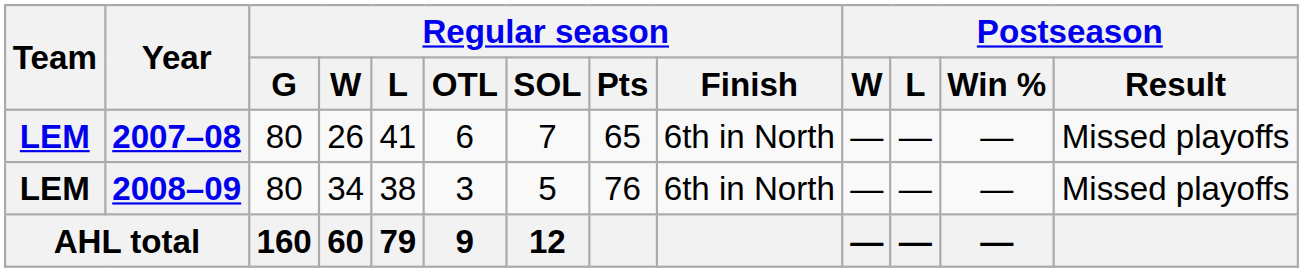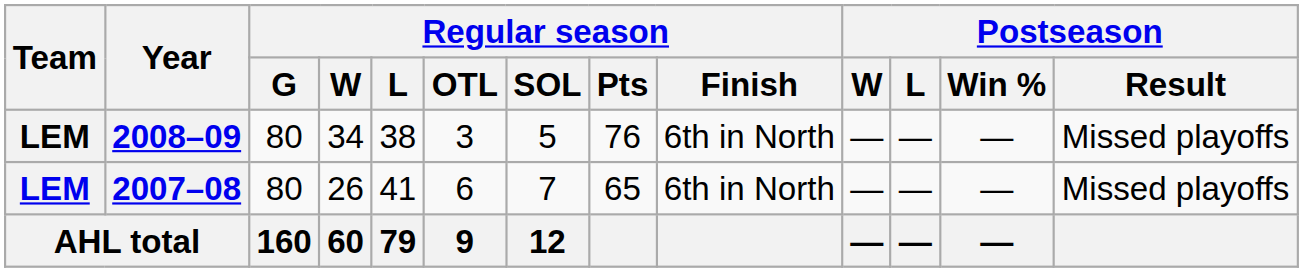 <table class="wikitable" style="font-size:95%; text-align:center;">
 <tr>
 <th rowspan="2">Team</th>
 <th rowspan="2">Year</th>
 <th colspan="7"><a href='#'>Regular season</a></th>
 <th colspan="4"><a href='#'>Postseason</a></th>
 </tr>
 <tr>
 <th>G</th>
 <th>W</th>
 <th>L</th>
 <th>OTL</th>
 <th>SOL</th>
 <th>Pts</th>
 <th>Finish</th>
 <th>W</th>
 <th>L</th>
 <th>Win %</th>
 <th>Result</th>
 </tr>
 <tr>
+<th>LEM</th>
+<th><a href='#'>2008–09</a></th>
+<td>80</td>
+<td>34</td>
+<td>38</td>
+<td>3</td>
+<td>5</td>
+<td>76</td>
+<td>6th in North</td>
+<td>—</td>
+<td>—</td>
+<td>—</td>
+<td>Missed playoffs</td>
+</tr>
+<tr>
 <th><a href='#'>LEM</a></th>
 <th><a href='#'>2007–08</a></th>
 <td>80</td>
 <td>26</td>
 <td>41</td>
 <td>6</td>
 <td>7</td>
 <td>65</td>
-<td>6th in North</td>
-<td>—</td>
-<td>—</td>
-<td>—</td>
-<td>Missed playoffs</td>
-</tr>
-<tr>
-<th>LEM</th>
-<th><a href='#'>2008–09</a></th>
-<td>80</td>
-<td>34</td>
-<td>38</td>
-<td>3</td>
-<td>5</td>
-<td>76</td>
 <td>6th in North</td>
 <td>—</td>
 <td>—</td>
 <td>—</td>
 <td>Missed playoffs</td>
 </tr>
 <tr>
 <th colspan="2">AHL total</th>
 <th>160</th>
 <th>60</th>
 <th>79</th>
 <th>9</th>
 <th>12</th>
 <th> </th>
 <th> </th>
 <th>—</th>
 <th>—</th>
 <th>—</th>
 <th> </th>
 </tr>
 </table>
